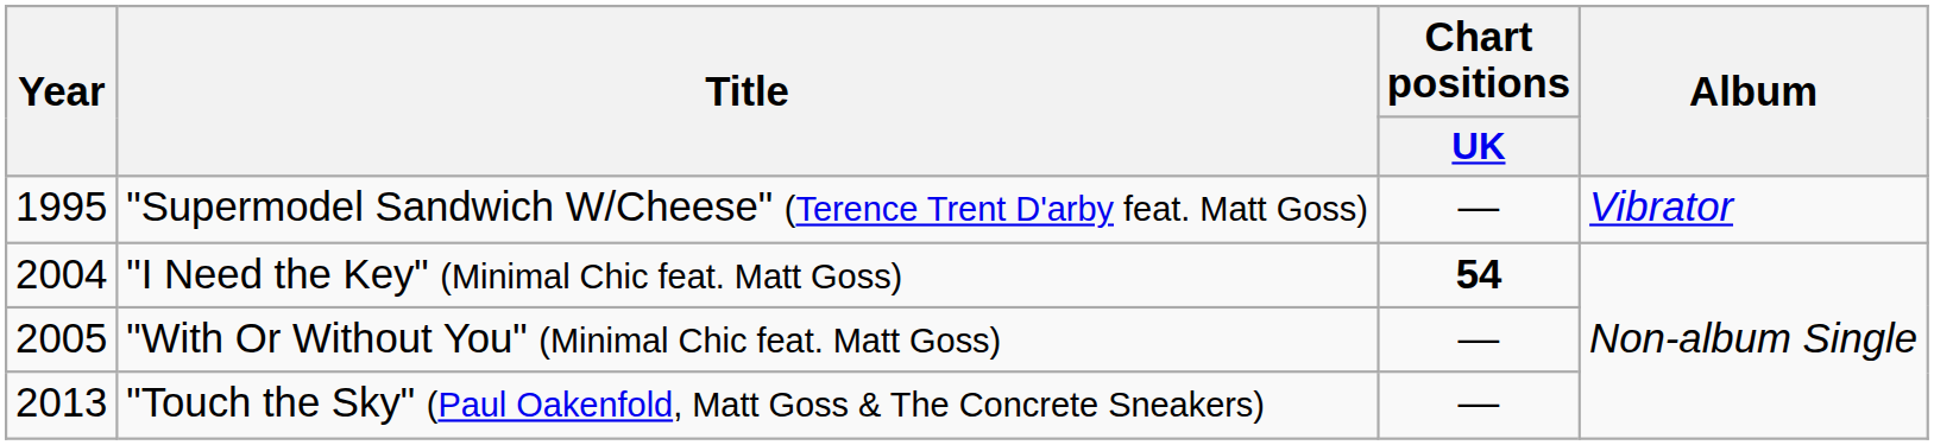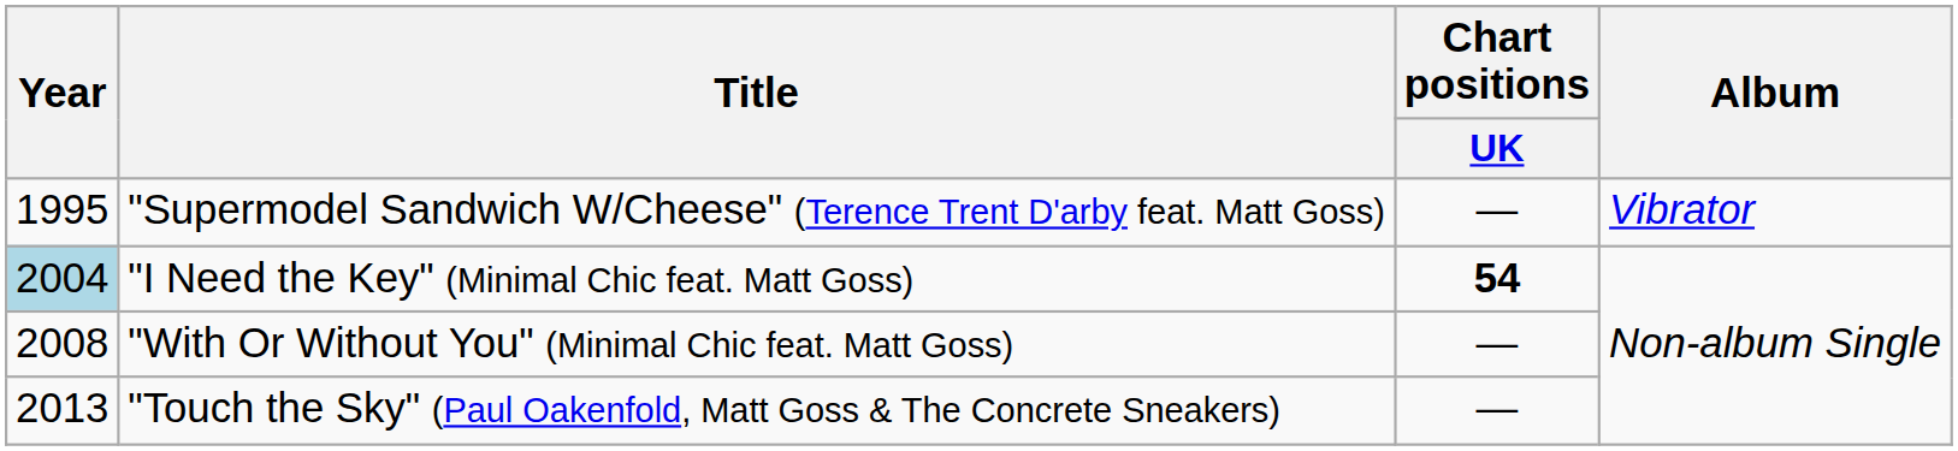 <table class="wikitable">
 <tr>
 <th rowspan="2">Year</th>
 <th rowspan="2">Title</th>
 <th colspan="1">Chart positions</th>
 <th rowspan="2">Album</th>
 </tr>
 <tr>
 <th style="width:4em;font-size:90%"><a href='#'>UK</a></th>
 </tr>
 <tr>
 <td>1995</td>
 <td>"Supermodel Sandwich W/Cheese" <small>(<a href='#'>Terence Trent D'arby</a> feat. Matt Goss)</small></td>
 <td style="text-align:center;">—</td>
 <td rowspan="1"><em><a href='#'>Vibrator</a></em></td>
 </tr>
 <tr>
-<td>2004</td>
+<td style="background: lightblue;">2004</td>
 <td>"I Need the Key" <small>(Minimal Chic feat. Matt Goss)</small></td>
 <td style="text-align:center;"><strong>54</strong></td>
 <td rowspan="3"><em>Non-album Single</em></td>
 </tr>
 <tr>
-<td>2005</td>
+<td>2008</td>
 <td>"With Or Without You" <small>(Minimal Chic feat. Matt Goss)</small></td>
 <td style="text-align:center;">—</td>
 </tr>
 <tr>
 <td>2013</td>
 <td>"Touch the Sky" <small>(<a href='#'>Paul Oakenfold</a>, Matt Goss & The Concrete Sneakers)</small></td>
 <td style="text-align:center;">—</td>
 </tr>
 </table>
